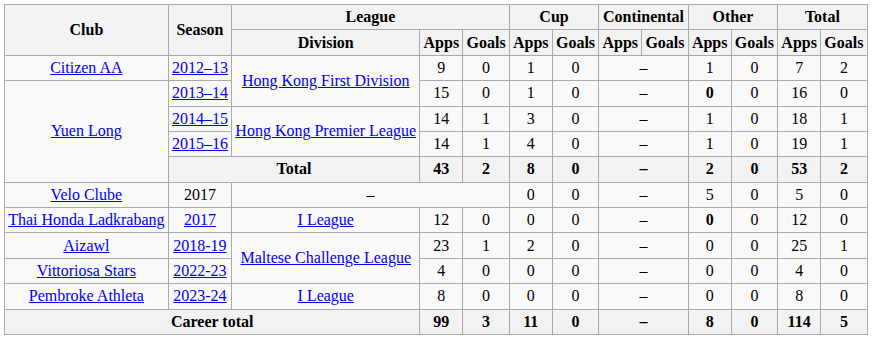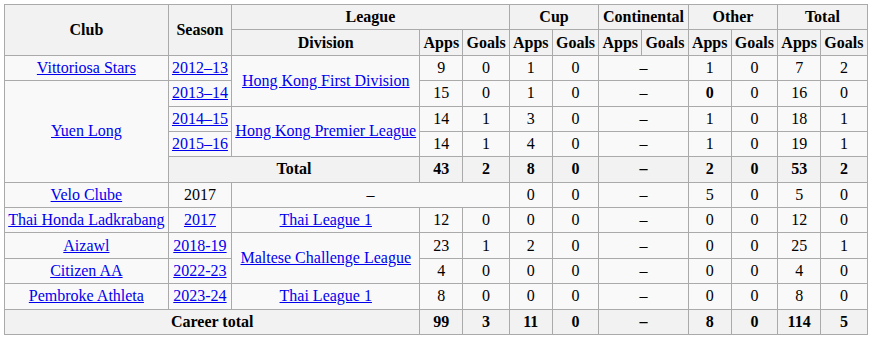 <table class="wikitable" style="text-align: center">
 <tr>
 <th rowspan="2">Club</th>
 <th rowspan="2">Season</th>
 <th colspan="3">League</th>
 <th colspan="2">Cup</th>
 <th colspan="2">Continental</th>
 <th colspan="2">Other</th>
 <th colspan="2">Total</th>
 </tr>
 <tr>
 <th>Division</th>
 <th>Apps</th>
 <th>Goals</th>
 <th>Apps</th>
 <th>Goals</th>
 <th>Apps</th>
 <th>Goals</th>
 <th>Apps</th>
 <th>Goals</th>
 <th>Apps</th>
 <th>Goals</th>
 </tr>
 <tr>
-<td><a href='#'>Citizen AA</a></td>
+<td><a href='#'>Vittoriosa Stars</a></td>
 <td><a href='#'>2012–13</a></td>
 <td rowspan="2"><a href='#'>Hong Kong First Division</a></td>
 <td>9</td>
 <td>0</td>
 <td>1</td>
 <td>0</td>
 <td colspan="2">–</td>
 <td>1</td>
 <td>0</td>
 <td>7</td>
 <td>2</td>
 </tr>
 <tr>
 <td rowspan="4"><a href='#'>Yuen Long</a></td>
 <td><a href='#'>2013–14</a></td>
 <td>15</td>
 <td>0</td>
 <td>1</td>
 <td>0</td>
 <td colspan="2">–</td>
 <td><strong>0</strong></td>
 <td>0</td>
 <td>16</td>
 <td>0</td>
 </tr>
 <tr>
 <td><a href='#'>2014–15</a></td>
 <td rowspan="2"><a href='#'>Hong Kong Premier League</a></td>
 <td>14</td>
 <td>1</td>
 <td>3</td>
 <td>0</td>
 <td colspan="2">–</td>
 <td>1</td>
 <td>0</td>
 <td>18</td>
 <td>1</td>
 </tr>
 <tr>
 <td><a href='#'>2015–16</a></td>
 <td>14</td>
 <td>1</td>
 <td>4</td>
 <td>0</td>
 <td colspan="2">–</td>
 <td>1</td>
 <td>0</td>
 <td>19</td>
 <td>1</td>
 </tr>
 <tr>
 <th colspan="2"><strong>Total</strong></th>
 <th>43</th>
 <th>2</th>
 <th>8</th>
 <th>0</th>
 <th colspan="2">–</th>
 <th>2</th>
 <th>0</th>
 <th>53</th>
 <th>2</th>
 </tr>
 <tr>
 <td><a href='#'>Velo Clube</a></td>
 <td>2017</td>
 <td colspan="3">–</td>
 <td>0</td>
 <td>0</td>
 <td colspan="2">–</td>
 <td>5</td>
 <td>0</td>
 <td>5</td>
 <td>0</td>
 </tr>
 <tr>
 <td><a href='#'>Thai Honda Ladkrabang</a></td>
 <td><a href='#'>2017</a></td>
-<td><a href='#'>I League</a></td>
+<td><a href='#'>Thai League 1</a></td>
 <td>12</td>
 <td>0</td>
 <td>0</td>
 <td>0</td>
 <td colspan="2">–</td>
-<td><strong>0</strong></td>
+<td>0</td>
 <td>0</td>
 <td>12</td>
 <td>0</td>
 </tr>
 <tr>
 <td><a href='#'>Aizawl</a></td>
 <td><a href='#'>2018-19</a></td>
 <td rowspan="2"><a href='#'>Maltese Challenge League</a></td>
 <td>23</td>
 <td>1</td>
 <td>2</td>
 <td>0</td>
 <td colspan="2">–</td>
 <td>0</td>
 <td>0</td>
 <td>25</td>
 <td>1</td>
 </tr>
 <tr>
-<td><a href='#'>Vittoriosa Stars</a></td>
+<td><a href='#'>Citizen AA</a></td>
 <td><a href='#'>2022-23</a></td>
 <td>4</td>
 <td>0</td>
 <td>0</td>
 <td>0</td>
 <td colspan="2">–</td>
 <td>0</td>
 <td>0</td>
 <td>4</td>
 <td>0</td>
 </tr>
 <tr>
 <td><a href='#'>Pembroke Athleta</a></td>
 <td><a href='#'>2023-24</a></td>
-<td><a href='#'>I League</a></td>
+<td><a href='#'>Thai League 1</a></td>
 <td>8</td>
 <td>0</td>
 <td>0</td>
 <td>0</td>
 <td colspan="2">–</td>
 <td>0</td>
 <td>0</td>
 <td>8</td>
 <td>0</td>
 </tr>
 <tr>
 <th colspan=3>Career total</th>
 <th>99</th>
 <th>3</th>
 <th>11</th>
 <th>0</th>
 <th colspan="2">–</th>
 <th>8</th>
 <th>0</th>
 <th>114</th>
 <th>5</th>
 </tr>
 </table>
